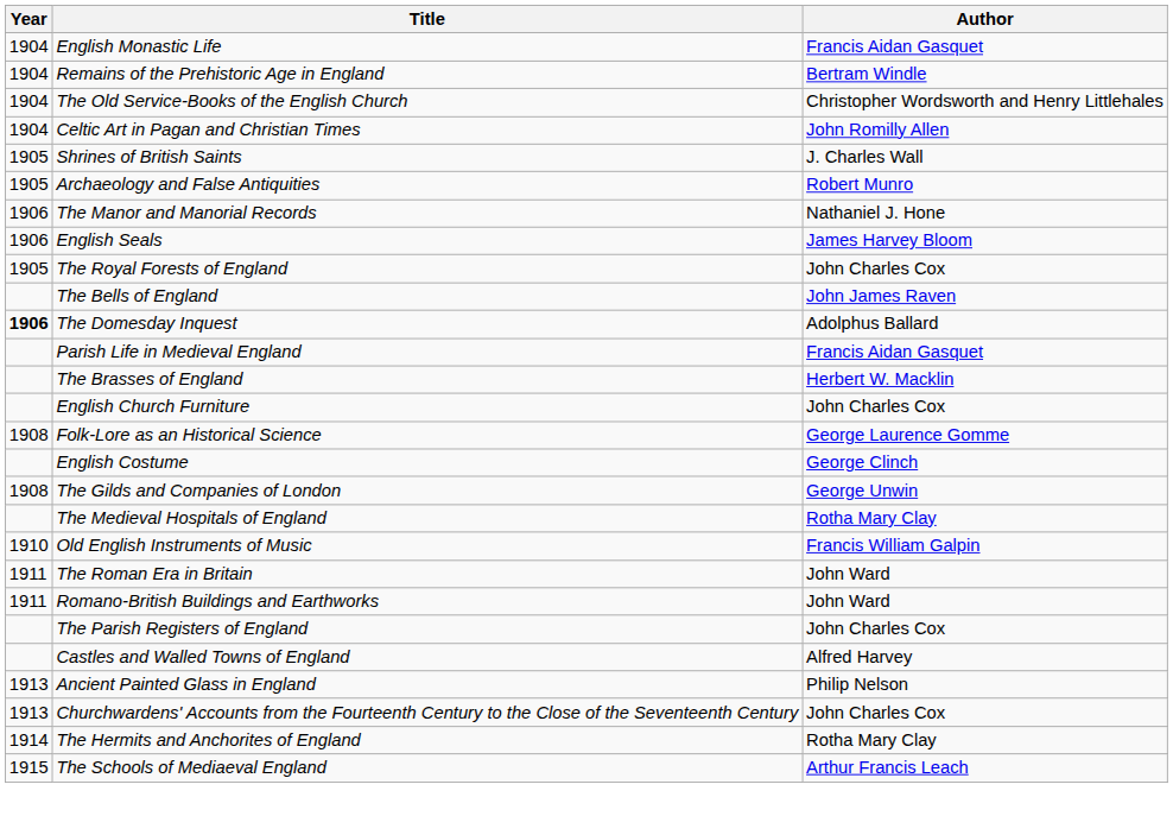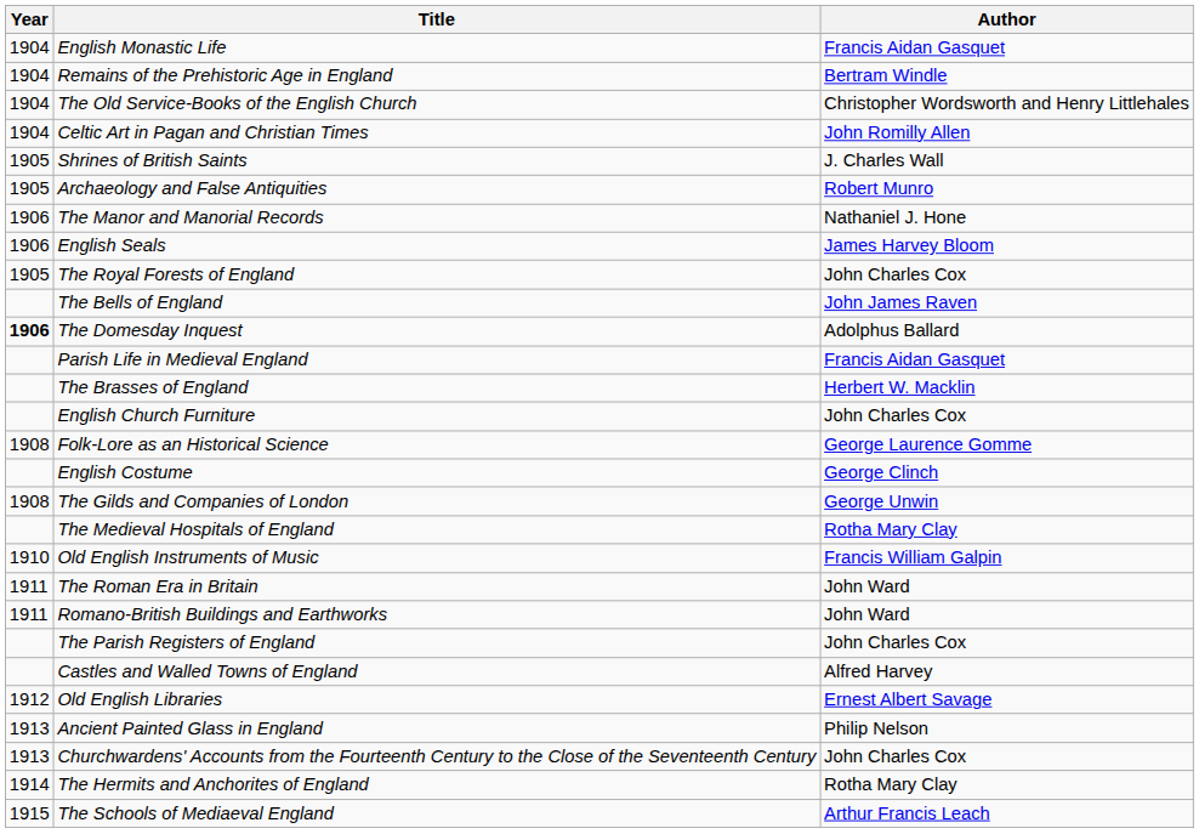 <table class="wikitable sortable">
 <tr>
 <th>Year</th>
 <th>Title</th>
 <th>Author</th>
 </tr>
 <tr>
 <td>1904</td>
 <td><em>English Monastic Life</em></td>
 <td><a href='#'>Francis Aidan Gasquet</a></td>
 </tr>
 <tr>
 <td>1904</td>
 <td><em>Remains of the Prehistoric Age in England</em></td>
 <td><a href='#'>Bertram Windle</a></td>
 </tr>
 <tr>
 <td>1904</td>
 <td><em>The Old Service-Books of the English Church</em></td>
 <td>Christopher Wordsworth and Henry Littlehales</td>
 </tr>
 <tr>
 <td>1904</td>
 <td><em>Celtic Art in Pagan and Christian Times</em></td>
 <td><a href='#'>John Romilly Allen</a></td>
 </tr>
 <tr>
 <td>1905</td>
 <td><em>Shrines of British Saints</em></td>
 <td>J. Charles Wall</td>
 </tr>
 <tr>
 <td>1905</td>
 <td><em>Archaeology and False Antiquities</em></td>
 <td><a href='#'>Robert Munro</a></td>
 </tr>
 <tr>
 <td>1906</td>
 <td><em>The Manor and Manorial Records</em></td>
 <td>Nathaniel J. Hone</td>
 </tr>
 <tr>
 <td>1906</td>
 <td><em>English Seals</em></td>
 <td><a href='#'>James Harvey Bloom</a></td>
 </tr>
 <tr>
 <td>1905</td>
 <td><em>The Royal Forests of England</em></td>
 <td>John Charles Cox</td>
 </tr>
 <tr>
 <td></td>
 <td><em>The Bells of England</em></td>
 <td><a href='#'>John James Raven</a></td>
 </tr>
 <tr>
 <td><strong>1906</strong></td>
 <td><em>The Domesday Inquest</em></td>
 <td>Adolphus Ballard</td>
 </tr>
 <tr>
 <td></td>
 <td><em>Parish Life in Medieval England</em></td>
 <td><a href='#'>Francis Aidan Gasquet</a></td>
 </tr>
 <tr>
 <td></td>
 <td><em>The Brasses of England</em></td>
 <td><a href='#'>Herbert W. Macklin</a></td>
 </tr>
 <tr>
 <td></td>
 <td><em>English Church Furniture</em></td>
 <td>John Charles Cox</td>
 </tr>
 <tr>
 <td>1908</td>
 <td><em>Folk-Lore as an Historical Science</em></td>
 <td><a href='#'>George Laurence Gomme</a></td>
 </tr>
 <tr>
 <td></td>
 <td><em>English Costume</em></td>
 <td><a href='#'>George Clinch</a></td>
 </tr>
 <tr>
 <td>1908</td>
 <td><em>The Gilds and Companies of London</em></td>
 <td><a href='#'>George Unwin</a></td>
 </tr>
 <tr>
 <td></td>
 <td><em>The Medieval Hospitals of England</em></td>
 <td><a href='#'>Rotha Mary Clay</a></td>
 </tr>
 <tr>
 <td>1910</td>
 <td><em>Old English Instruments of Music</em></td>
 <td><a href='#'>Francis William Galpin</a></td>
 </tr>
 <tr>
 <td>1911</td>
 <td><em>The Roman Era in Britain</em></td>
 <td>John Ward</td>
 </tr>
 <tr>
 <td>1911</td>
 <td><em>Romano-British Buildings and Earthworks</em></td>
 <td>John Ward</td>
 </tr>
 <tr>
 <td></td>
 <td><em>The Parish Registers of England</em></td>
 <td>John Charles Cox</td>
 </tr>
 <tr>
 <td></td>
 <td><em>Castles and Walled Towns of England</em></td>
 <td>Alfred Harvey</td>
 </tr>
 <tr>
+<td>1912</td>
+<td><em>Old English Libraries</em></td>
+<td><a href='#'>Ernest Albert Savage</a></td>
+</tr>
+<tr>
 <td>1913</td>
 <td><em>Ancient Painted Glass in England</em></td>
 <td>Philip Nelson</td>
 </tr>
 <tr>
 <td>1913</td>
 <td><em>Churchwardens' Accounts from the Fourteenth Century to the Close of the Seventeenth Century</em></td>
 <td>John Charles Cox</td>
 </tr>
 <tr>
 <td>1914</td>
 <td><em>The Hermits and Anchorites of England</em></td>
 <td>Rotha Mary Clay</td>
 </tr>
 <tr>
 <td>1915</td>
 <td><em>The Schools of Mediaeval England</em></td>
 <td><a href='#'>Arthur Francis Leach</a></td>
 </tr>
 </table>
